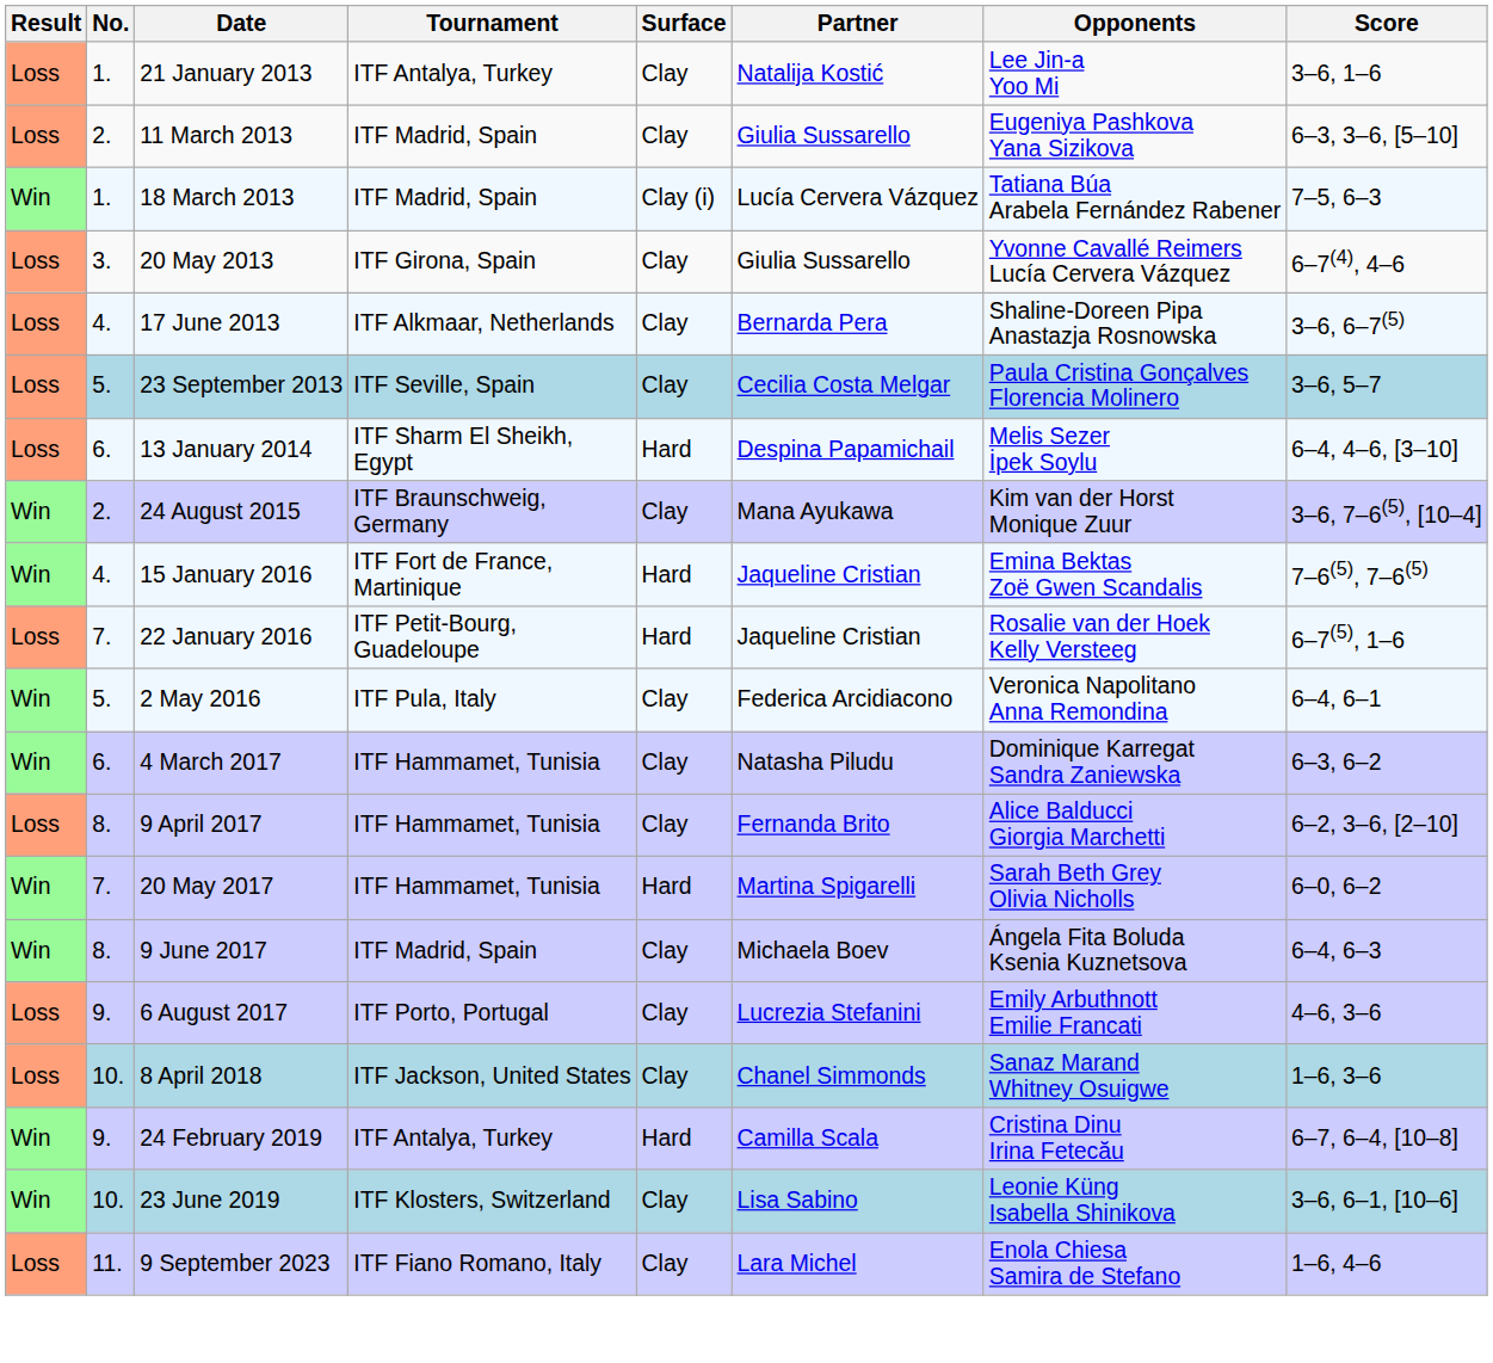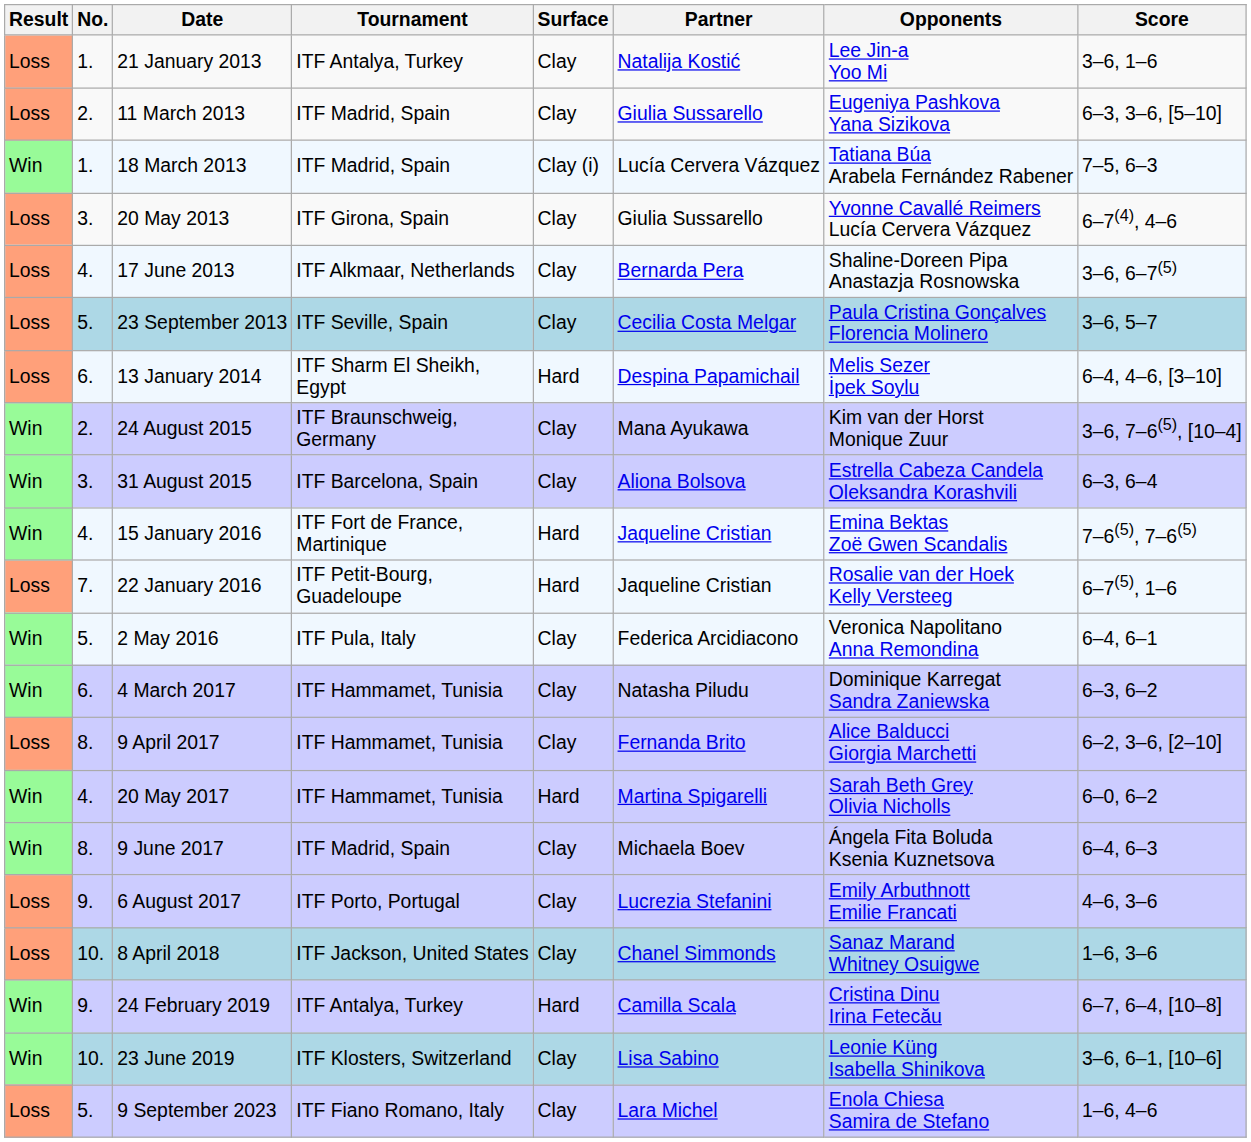 <table class="sortable wikitable">
 <tr>
 <th>Result</th>
 <th>No.</th>
 <th>Date</th>
 <th>Tournament</th>
 <th>Surface</th>
 <th>Partner</th>
 <th>Opponents</th>
 <th class="unsortable">Score</th>
 </tr>
 <tr>
 <td style="background:#ffa07a;">Loss</td>
 <td>1.</td>
 <td>21 January 2013</td>
 <td>ITF Antalya, Turkey</td>
 <td>Clay</td>
 <td> <a href='#'>Natalija Kostić</a></td>
 <td> <a href='#'>Lee Jin-a</a> <br>  <a href='#'>Yoo Mi</a></td>
 <td>3–6, 1–6</td>
 </tr>
 <tr>
 <td style="background:#ffa07a;">Loss</td>
 <td>2.</td>
 <td>11 March 2013</td>
 <td>ITF Madrid, Spain</td>
 <td>Clay</td>
 <td> <a href='#'>Giulia Sussarello</a></td>
 <td> <a href='#'>Eugeniya Pashkova</a> <br>  <a href='#'>Yana Sizikova</a></td>
 <td>6–3, 3–6, [5–10]</td>
 </tr>
 <tr style="background:#f0f8ff;">
 <td style="background:#98fb98;">Win</td>
 <td>1.</td>
 <td>18 March 2013</td>
 <td>ITF Madrid, Spain</td>
 <td>Clay (i)</td>
 <td> Lucía Cervera Vázquez</td>
 <td> <a href='#'>Tatiana Búa</a> <br>  Arabela Fernández Rabener</td>
 <td>7–5, 6–3</td>
 </tr>
 <tr>
 <td style="background:#ffa07a;">Loss</td>
 <td>3.</td>
 <td>20 May 2013</td>
 <td>ITF Girona, Spain</td>
 <td>Clay</td>
 <td> Giulia Sussarello</td>
 <td> <a href='#'>Yvonne Cavallé Reimers</a> <br>  Lucía Cervera Vázquez</td>
 <td>6–7<sup>(4)</sup>, 4–6</td>
 </tr>
 <tr style="background:#f0f8ff;">
 <td style="background:#ffa07a;">Loss</td>
 <td>4.</td>
 <td>17 June 2013</td>
 <td>ITF Alkmaar, Netherlands</td>
 <td>Clay</td>
 <td> <a href='#'>Bernarda Pera</a></td>
 <td> Shaline-Doreen Pipa <br>  Anastazja Rosnowska</td>
 <td>3–6, 6–7<sup>(5)</sup></td>
 </tr>
 <tr style="background:lightblue;">
 <td style="background:#ffa07a;">Loss</td>
 <td>5.</td>
 <td>23 September 2013</td>
 <td>ITF Seville, Spain</td>
 <td>Clay</td>
 <td> <a href='#'>Cecilia Costa Melgar</a></td>
 <td> <a href='#'>Paula Cristina Gonçalves</a> <br>  <a href='#'>Florencia Molinero</a></td>
 <td>3–6, 5–7</td>
 </tr>
 <tr style="background:#f0f8ff;">
 <td style="background:#ffa07a;">Loss</td>
 <td>6.</td>
 <td>13 January 2014</td>
 <td>ITF Sharm El Sheikh, <br>Egypt</td>
 <td>Hard</td>
 <td> <a href='#'>Despina Papamichail</a></td>
 <td> <a href='#'>Melis Sezer</a> <br>  <a href='#'>İpek Soylu</a></td>
 <td>6–4, 4–6, [3–10]</td>
 </tr>
 <tr style="background:#ccccff;">
 <td style="background:#98fb98;">Win</td>
 <td>2.</td>
 <td>24 August 2015</td>
 <td>ITF Braunschweig, <br>Germany</td>
 <td>Clay</td>
 <td> Mana Ayukawa</td>
 <td> Kim van der Horst <br>  Monique Zuur</td>
 <td>3–6, 7–6<sup>(5)</sup>, [10–4]</td>
 </tr>
+<tr style="background:#ccccff;">
+<td style="background:#98fb98;">Win</td>
+<td>3.</td>
+<td>31 August 2015</td>
+<td>ITF Barcelona, Spain</td>
+<td>Clay</td>
+<td> <a href='#'>Aliona Bolsova</a></td>
+<td> <a href='#'>Estrella Cabeza Candela</a> <br>  <a href='#'>Oleksandra Korashvili</a></td>
+<td>6–3, 6–4</td>
+</tr>
 <tr style="background:#f0f8ff;">
 <td style="background:#98fb98;">Win</td>
 <td>4.</td>
 <td>15 January 2016</td>
 <td>ITF Fort de France, <br>Martinique</td>
 <td>Hard</td>
 <td> <a href='#'>Jaqueline Cristian</a></td>
 <td> <a href='#'>Emina Bektas</a> <br>  <a href='#'>Zoë Gwen Scandalis</a></td>
 <td>7–6<sup>(5)</sup>, 7–6<sup>(5)</sup></td>
 </tr>
 <tr style="background:#f0f8ff;">
 <td style="background:#ffa07a;">Loss</td>
 <td>7.</td>
 <td>22 January 2016</td>
 <td>ITF Petit-Bourg, <br>Guadeloupe</td>
 <td>Hard</td>
 <td> Jaqueline Cristian</td>
 <td> <a href='#'>Rosalie van der Hoek</a> <br>  <a href='#'>Kelly Versteeg</a></td>
 <td>6–7<sup>(5)</sup>, 1–6</td>
 </tr>
 <tr style="background:#f0f8ff;">
 <td style="background:#98fb98;">Win</td>
 <td>5.</td>
 <td>2 May 2016</td>
 <td>ITF Pula, Italy</td>
 <td>Clay</td>
 <td> Federica Arcidiacono</td>
 <td> Veronica Napolitano <br>  <a href='#'>Anna Remondina</a></td>
 <td>6–4, 6–1</td>
 </tr>
 <tr style="background:#ccccff;">
 <td style="background:#98fb98;">Win</td>
 <td>6.</td>
 <td>4 March 2017</td>
 <td>ITF Hammamet, Tunisia</td>
 <td>Clay</td>
 <td> Natasha Piludu</td>
 <td> Dominique Karregat <br>  <a href='#'>Sandra Zaniewska</a></td>
 <td>6–3, 6–2</td>
 </tr>
 <tr style="background:#ccccff;">
 <td style="background:#ffa07a;">Loss</td>
 <td>8.</td>
 <td>9 April 2017</td>
 <td>ITF Hammamet, Tunisia</td>
 <td>Clay</td>
 <td> <a href='#'>Fernanda Brito</a></td>
 <td> <a href='#'>Alice Balducci</a> <br>  <a href='#'>Giorgia Marchetti</a></td>
 <td>6–2, 3–6, [2–10]</td>
 </tr>
 <tr style="background:#ccccff;">
 <td style="background:#98fb98;">Win</td>
-<td>7.</td>
+<td>4.</td>
 <td>20 May 2017</td>
 <td>ITF Hammamet, Tunisia</td>
 <td>Hard</td>
 <td> <a href='#'>Martina Spigarelli</a></td>
 <td> <a href='#'>Sarah Beth Grey</a> <br>  <a href='#'>Olivia Nicholls</a></td>
 <td>6–0, 6–2</td>
 </tr>
 <tr style="background:#ccccff;">
 <td style="background:#98fb98;">Win</td>
 <td>8.</td>
 <td>9 June 2017</td>
 <td>ITF Madrid, Spain</td>
 <td>Clay</td>
 <td> Michaela Boev</td>
 <td> Ángela Fita Boluda <br>  Ksenia Kuznetsova</td>
 <td>6–4, 6–3</td>
 </tr>
 <tr style="background:#ccccff;">
 <td style="background:#ffa07a;">Loss</td>
 <td>9.</td>
 <td>6 August 2017</td>
 <td>ITF Porto, Portugal</td>
 <td>Clay</td>
 <td> <a href='#'>Lucrezia Stefanini</a></td>
 <td> <a href='#'>Emily Arbuthnott</a> <br>  <a href='#'>Emilie Francati</a></td>
 <td>4–6, 3–6</td>
 </tr>
 <tr style="background:lightblue;">
 <td style="background:#ffa07a;">Loss</td>
 <td>10.</td>
 <td>8 April 2018</td>
 <td>ITF Jackson, United States</td>
 <td>Clay</td>
 <td> <a href='#'>Chanel Simmonds</a></td>
 <td> <a href='#'>Sanaz Marand</a> <br>  <a href='#'>Whitney Osuigwe</a></td>
 <td>1–6, 3–6</td>
 </tr>
 <tr style="background:#ccccff;">
 <td style="background:#98fb98;">Win</td>
 <td>9.</td>
 <td>24 February 2019</td>
 <td>ITF Antalya, Turkey</td>
 <td>Hard</td>
 <td> <a href='#'>Camilla Scala</a></td>
 <td> <a href='#'>Cristina Dinu</a> <br>  <a href='#'>Irina Fetecău</a></td>
 <td>6–7, 6–4, [10–8]</td>
 </tr>
 <tr style="background:lightblue;">
 <td style="background:#98fb98;">Win</td>
 <td>10.</td>
 <td>23 June 2019</td>
 <td>ITF Klosters, Switzerland</td>
 <td>Clay</td>
 <td> <a href='#'>Lisa Sabino</a></td>
 <td> <a href='#'>Leonie Küng</a> <br>  <a href='#'>Isabella Shinikova</a></td>
 <td>3–6, 6–1, [10–6]</td>
 </tr>
 <tr style="background:#ccccff;">
 <td style="background:#ffa07a;">Loss</td>
-<td>11.</td>
+<td>5.</td>
 <td>9 September 2023</td>
 <td>ITF Fiano Romano, Italy</td>
 <td>Clay</td>
 <td> <a href='#'>Lara Michel</a></td>
 <td> <a href='#'>Enola Chiesa</a> <br>  <a href='#'>Samira de Stefano</a></td>
 <td>1–6, 4–6</td>
 </tr>
 </table>
